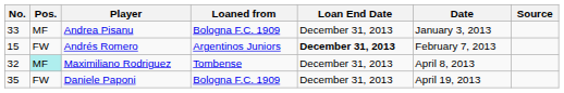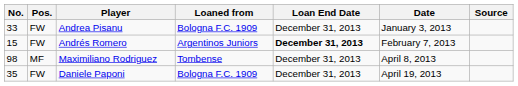 <table class="wikitable sortable" style="width:90%; text-align:center; font-size:95%; text-align:left;">
 <tr>
 <th><strong>No.</strong></th>
 <th><strong>Pos.</strong></th>
 <th><strong>Player</strong></th>
 <th><strong>Loaned from</strong></th>
 <th><strong>Loan End Date</strong></th>
 <th><strong>Date</strong></th>
 <th><strong>Source</strong></th>
 </tr>
 <tr>
 <td>33</td>
-<td>MF</td>
+<td>FW</td>
 <td> <a href='#'>Andrea Pisanu</a></td>
 <td><a href='#'>Bologna F.C. 1909</a></td>
 <td>December 31, 2013</td>
 <td>January 3, 2013</td>
 <td></td>
 </tr>
 <tr>
 <td>15</td>
 <td>FW</td>
 <td> <a href='#'>Andrés Romero</a></td>
 <td><a href='#'>Argentinos Juniors</a></td>
 <td><strong>December 31, 2013</strong></td>
 <td>February 7, 2013</td>
 <td></td>
 </tr>
 <tr>
-<td>32</td>
-<td style="background: paleturquoise;">MF</td>
+<td>98</td>
+<td>MF</td>
 <td> <a href='#'>Maximiliano Rodriguez</a></td>
 <td><a href='#'>Tombense</a></td>
 <td>December 31, 2013</td>
 <td>April 8, 2013</td>
 <td></td>
 </tr>
 <tr>
 <td>35</td>
 <td>FW</td>
 <td> <a href='#'>Daniele Paponi</a></td>
 <td><a href='#'>Bologna F.C. 1909</a></td>
 <td>December 31, 2013</td>
 <td>April 19, 2013</td>
 <td></td>
 </tr>
 </table>
